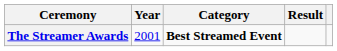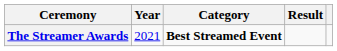 <table class="wikitable plainrowheaders" style="text-align:center;">
 <tr>
 <th>Ceremony</th>
 <th>Year</th>
 <th>Category</th>
 <th>Result</th>
 <th></th>
 </tr>
 <tr>
 <th scope="row"><a href='#'>The Streamer Awards</a></th>
-<td><a href='#'>2001</a></td>
+<td><a href='#'>2021</a></td>
 <td><strong>Best Streamed Event</strong></td>
 <td></td>
 <td></td>
 </tr>
 </table>
